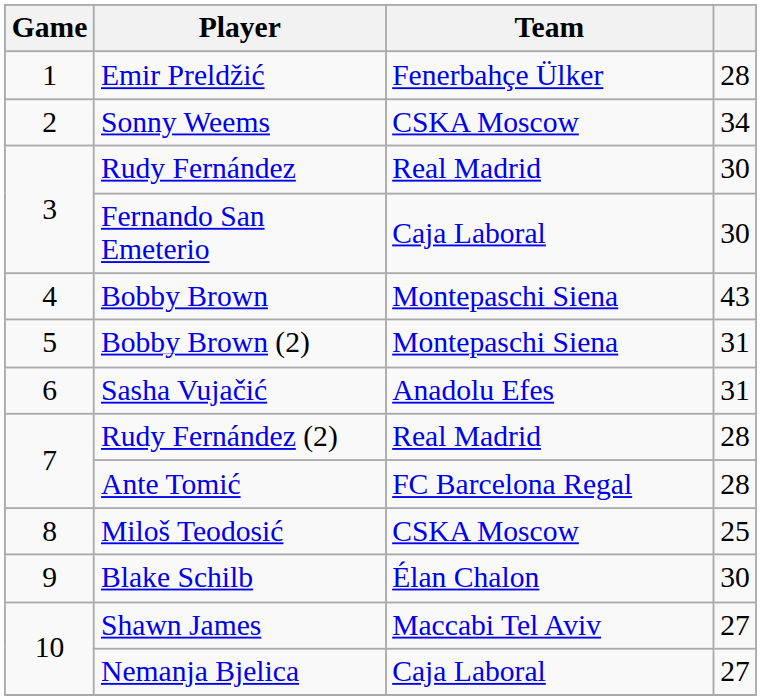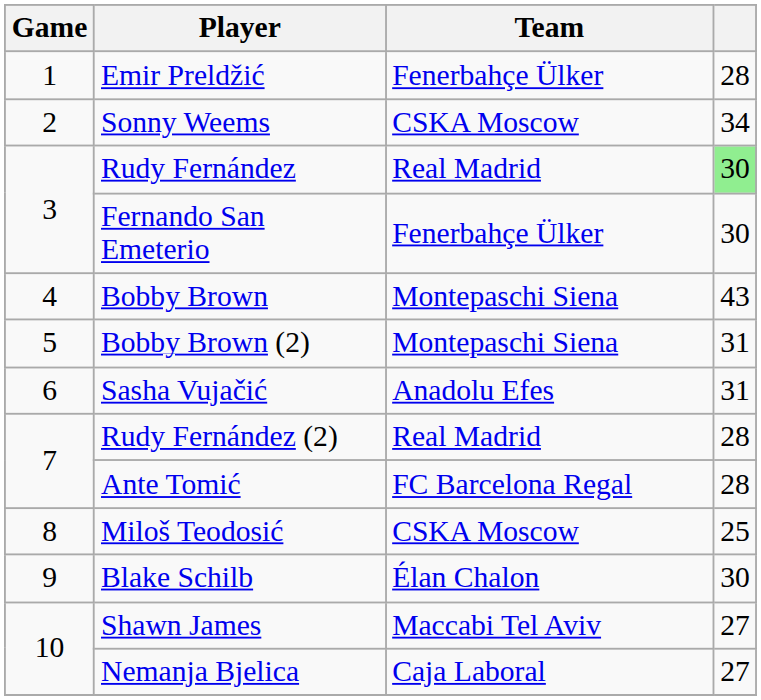 <table class="wikitable sortable" style="text-align: center;">
 <tr>
 <th style="text-align:center;">Game</th>
 <th style="text-align:center; width:150px;">Player</th>
 <th style="text-align:center; width:170px;">Team</th>
 <th style="text-align:center;"></th>
 </tr>
 <tr>
 <td>1</td>
 <td align="left"> <a href='#'>Emir Preldžić</a></td>
 <td align="left"> <a href='#'>Fenerbahçe Ülker</a></td>
 <td>28</td>
 </tr>
 <tr>
 <td>2</td>
 <td align="left"> <a href='#'>Sonny Weems</a></td>
 <td align="left"> <a href='#'>CSKA Moscow</a></td>
 <td>34</td>
 </tr>
 <tr>
 <td rowspan=2>3</td>
 <td align="left"> <a href='#'>Rudy Fernández</a></td>
 <td align="left"> <a href='#'>Real Madrid</a></td>
-<td>30</td>
+<td style="background: lightgreen;">30</td>
 </tr>
 <tr>
 <td align="left"> <a href='#'>Fernando San Emeterio</a></td>
-<td align="left"> <a href='#'>Caja Laboral</a></td>
+<td align="left"> <a href='#'>Fenerbahçe Ülker</a></td>
 <td>30</td>
 </tr>
 <tr>
 <td>4</td>
 <td align="left"> <a href='#'>Bobby Brown</a></td>
 <td align="left"> <a href='#'>Montepaschi Siena</a></td>
 <td>43</td>
 </tr>
 <tr>
 <td>5</td>
 <td align="left"> <a href='#'>Bobby Brown</a> (2)</td>
 <td align="left"> <a href='#'>Montepaschi Siena</a></td>
 <td>31</td>
 </tr>
 <tr>
 <td>6</td>
 <td align="left"> <a href='#'>Sasha Vujačić</a></td>
 <td align="left"> <a href='#'>Anadolu Efes</a></td>
 <td>31</td>
 </tr>
 <tr>
 <td rowspan=2>7</td>
 <td align="left"> <a href='#'>Rudy Fernández</a> (2)</td>
 <td align="left"> <a href='#'>Real Madrid</a></td>
 <td>28</td>
 </tr>
 <tr>
 <td align="left"> <a href='#'>Ante Tomić</a></td>
 <td align="left"> <a href='#'>FC Barcelona Regal</a></td>
 <td>28</td>
 </tr>
 <tr>
 <td>8</td>
 <td align="left"> <a href='#'>Miloš Teodosić</a></td>
 <td align="left"> <a href='#'>CSKA Moscow</a></td>
 <td>25</td>
 </tr>
 <tr>
 <td>9</td>
 <td align="left"> <a href='#'>Blake Schilb</a></td>
 <td align="left"> <a href='#'>Élan Chalon</a></td>
 <td>30</td>
 </tr>
 <tr>
 <td rowspan=2>10</td>
 <td align="left"> <a href='#'>Shawn James</a></td>
 <td align="left"> <a href='#'>Maccabi Tel Aviv</a></td>
 <td>27</td>
 </tr>
 <tr>
 <td align="left"> <a href='#'>Nemanja Bjelica</a></td>
 <td align="left"> <a href='#'>Caja Laboral</a></td>
 <td>27</td>
 </tr>
 <tr>
 </tr>
 </table>
